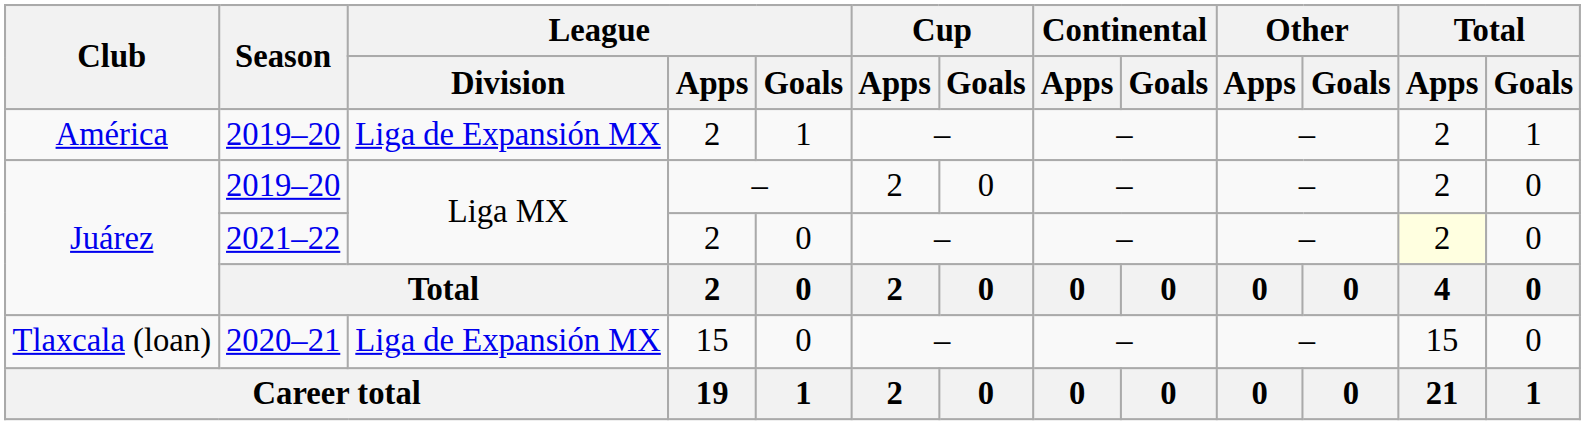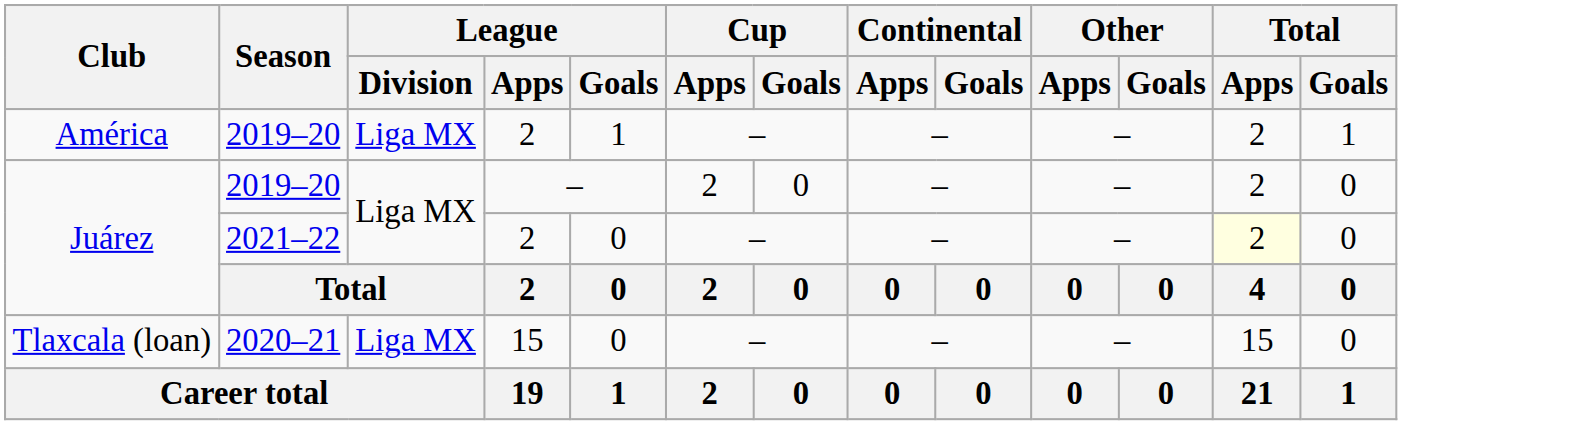 <table class="wikitable" style="text-align: center">
 <tr>
 <th rowspan="2">Club</th>
 <th rowspan="2">Season</th>
 <th colspan="3">League</th>
 <th colspan="2">Cup</th>
 <th colspan="2">Continental</th>
 <th colspan="2">Other</th>
 <th colspan="2">Total</th>
 </tr>
 <tr>
 <th>Division</th>
 <th>Apps</th>
 <th>Goals</th>
 <th>Apps</th>
 <th>Goals</th>
 <th>Apps</th>
 <th>Goals</th>
 <th>Apps</th>
 <th>Goals</th>
 <th>Apps</th>
 <th>Goals</th>
 </tr>
 <tr>
 <td><a href='#'>América</a></td>
 <td><a href='#'>2019–20</a></td>
-<td><a href='#'>Liga de Expansión MX</a></td>
+<td><a href='#'>Liga MX</a></td>
 <td>2</td>
 <td>1</td>
 <td colspan="2">–</td>
 <td colspan="2">–</td>
 <td colspan="2">–</td>
 <td>2</td>
 <td>1</td>
 </tr>
 <tr>
 <td rowspan="3"><a href='#'>Juárez</a></td>
 <td><a href='#'>2019–20</a></td>
 <td rowspan="2">Liga MX</td>
 <td colspan="2">–</td>
 <td>2</td>
 <td>0</td>
 <td colspan="2">–</td>
 <td colspan="2">–</td>
 <td>2</td>
 <td>0</td>
 </tr>
 <tr>
 <td><a href='#'>2021–22</a></td>
 <td>2</td>
 <td>0</td>
 <td colspan="2">–</td>
 <td colspan="2">–</td>
 <td colspan="2">–</td>
 <td style="background: lightyellow;">2</td>
 <td>0</td>
 </tr>
 <tr>
 <th colspan="2">Total</th>
 <th>2</th>
 <th>0</th>
 <th>2</th>
 <th>0</th>
 <th>0</th>
 <th>0</th>
 <th>0</th>
 <th>0</th>
 <th>4</th>
 <th>0</th>
 </tr>
 <tr>
 <td><a href='#'>Tlaxcala</a> (loan)</td>
 <td><a href='#'>2020–21</a></td>
-<td><a href='#'>Liga de Expansión MX</a></td>
+<td><a href='#'>Liga MX</a></td>
 <td>15</td>
 <td>0</td>
 <td colspan="2">–</td>
 <td colspan="2">–</td>
 <td colspan="2">–</td>
 <td>15</td>
 <td>0</td>
 </tr>
 <tr>
 <th colspan=3>Career total</th>
 <th>19</th>
 <th>1</th>
 <th>2</th>
 <th>0</th>
 <th>0</th>
 <th>0</th>
 <th>0</th>
 <th>0</th>
 <th>21</th>
 <th>1</th>
 </tr>
 </table>
